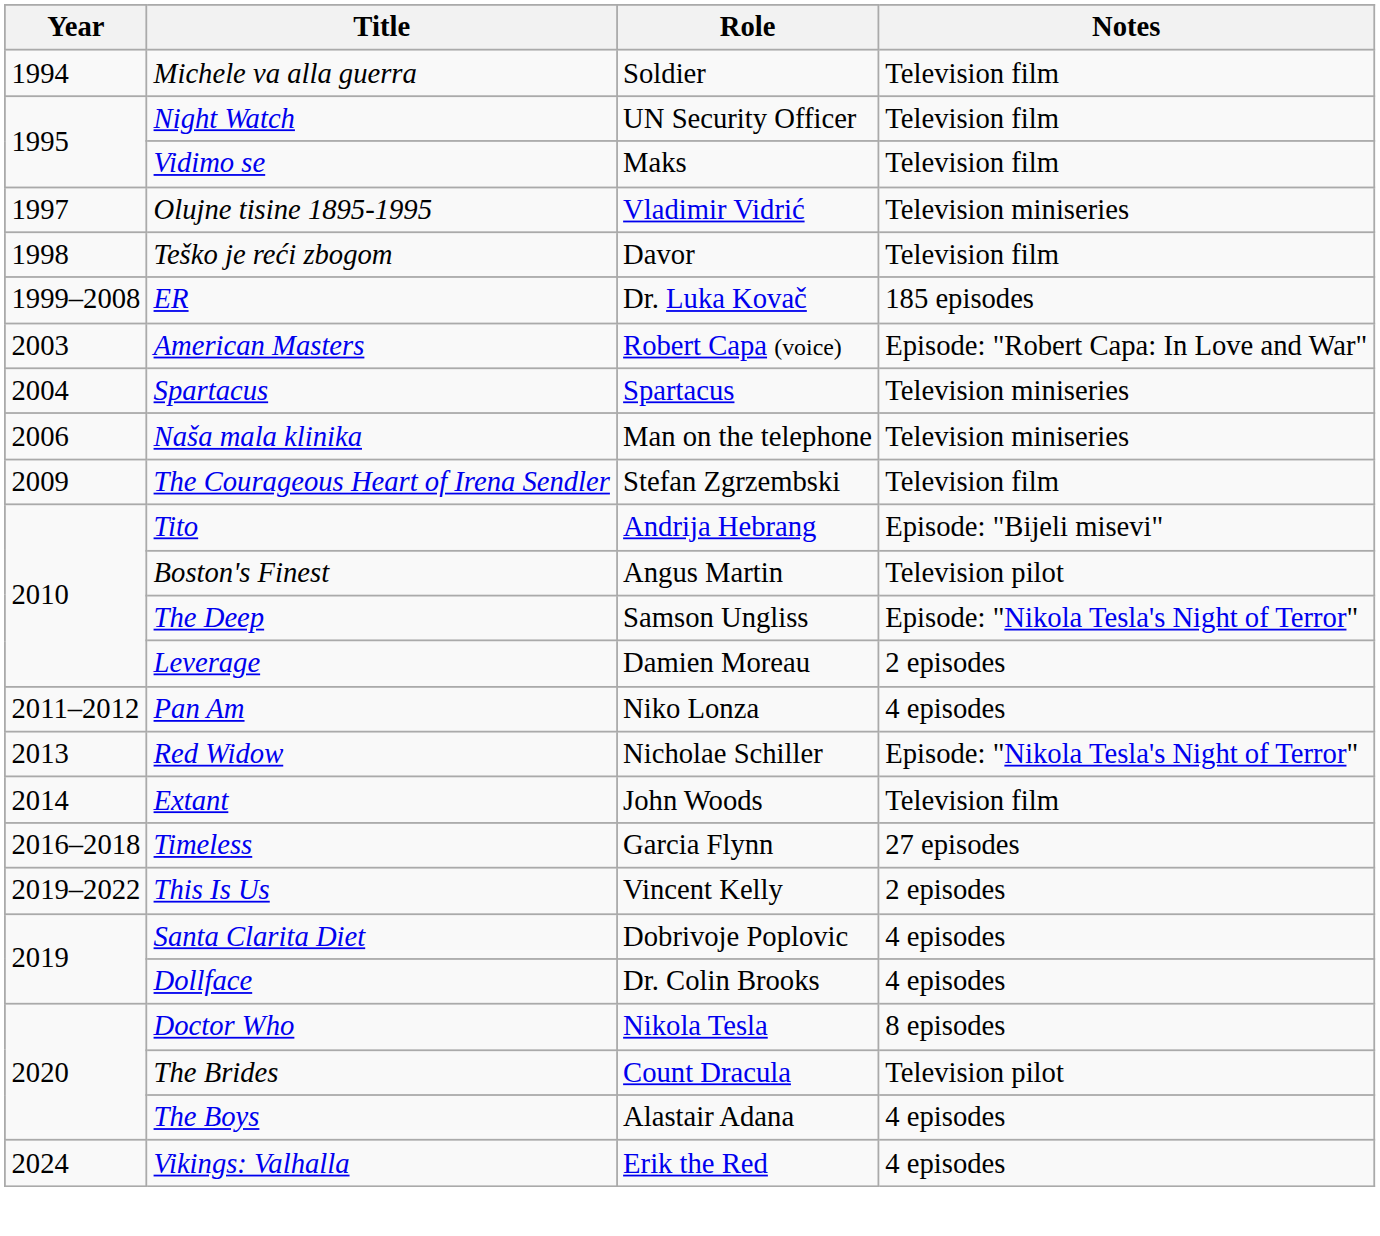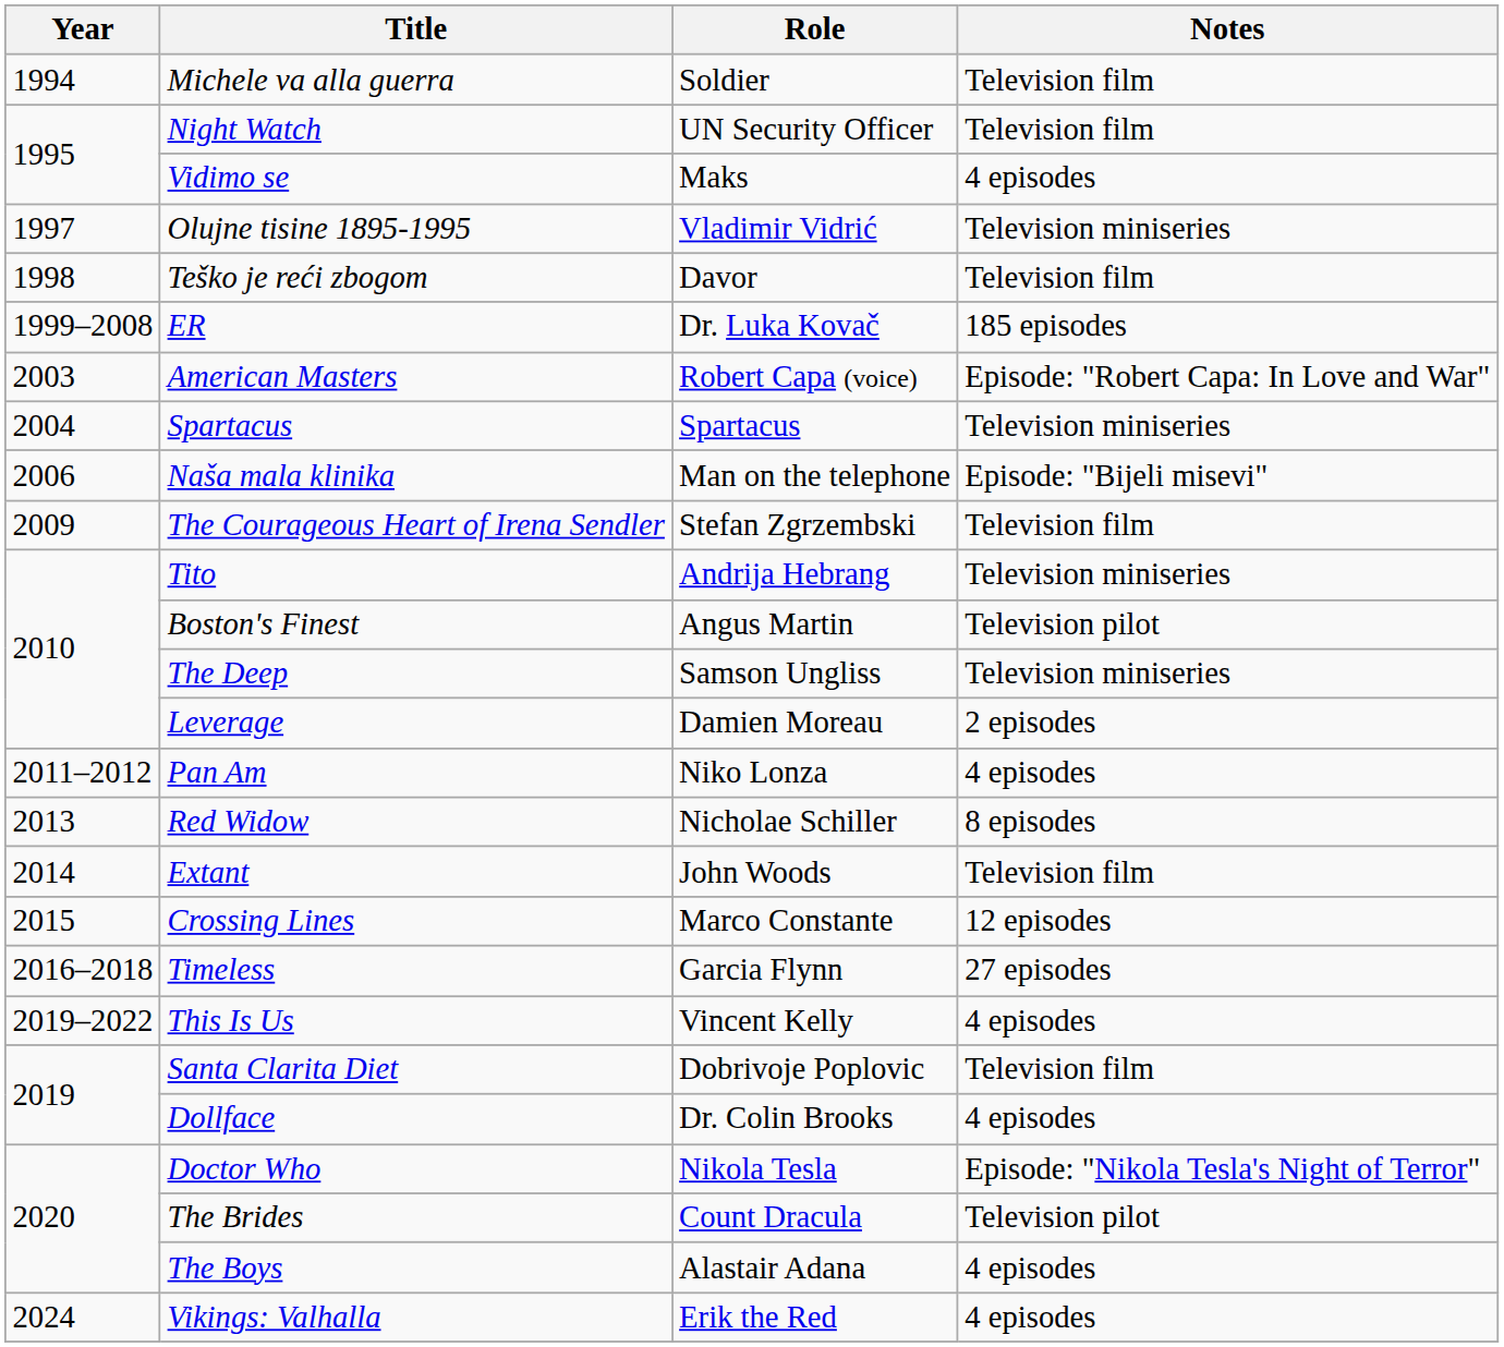 <table class="wikitable">
 <tr>
 <th>Year</th>
 <th>Title</th>
 <th>Role</th>
 <th>Notes</th>
 </tr>
 <tr>
 <td>1994</td>
 <td><em>Michele va alla guerra</em></td>
 <td>Soldier</td>
 <td>Television film</td>
 </tr>
 <tr>
 <td rowspan="2">1995</td>
 <td><em><a href='#'>Night Watch</a></em></td>
 <td>UN Security Officer</td>
 <td>Television film</td>
 </tr>
 <tr>
 <td><em><a href='#'>Vidimo se</a></em></td>
 <td>Maks</td>
-<td>Television film</td>
+<td>4 episodes</td>
 </tr>
 <tr>
 <td>1997</td>
 <td><em>Olujne tisine 1895-1995</em></td>
 <td><a href='#'>Vladimir Vidrić</a></td>
 <td>Television miniseries</td>
 </tr>
 <tr>
 <td>1998</td>
 <td><em>Teško je reći zbogom</em></td>
 <td>Davor</td>
 <td>Television film</td>
 </tr>
 <tr>
 <td>1999–2008</td>
 <td><em><a href='#'>ER</a></em></td>
 <td>Dr. <a href='#'>Luka Kovač</a></td>
 <td>185 episodes</td>
 </tr>
 <tr>
 <td>2003</td>
 <td><em><a href='#'>American Masters</a></em></td>
 <td><a href='#'>Robert Capa</a> <small>(voice)</small></td>
 <td>Episode: "Robert Capa: In Love and War"</td>
 </tr>
 <tr>
 <td>2004</td>
 <td><em><a href='#'>Spartacus</a></em></td>
 <td><a href='#'>Spartacus</a></td>
 <td>Television miniseries</td>
 </tr>
 <tr>
 <td>2006</td>
 <td><em><a href='#'>Naša mala klinika</a></em></td>
 <td>Man on the telephone</td>
-<td>Television miniseries</td>
+<td>Episode: "Bijeli misevi"</td>
 </tr>
 <tr>
 <td>2009</td>
 <td><em><a href='#'>The Courageous Heart of Irena Sendler</a></em></td>
 <td>Stefan Zgrzembski</td>
 <td>Television film</td>
 </tr>
 <tr>
 <td rowspan="4">2010</td>
 <td><em><a href='#'>Tito</a></em></td>
 <td><a href='#'>Andrija Hebrang</a></td>
-<td>Episode: "Bijeli misevi"</td>
+<td>Television miniseries</td>
 </tr>
 <tr>
 <td><em>Boston's Finest</em></td>
 <td>Angus Martin</td>
 <td>Television pilot</td>
 </tr>
 <tr>
 <td><em><a href='#'>The Deep</a></em></td>
 <td>Samson Ungliss</td>
-<td>Episode: "<a href='#'>Nikola Tesla's Night of Terror</a>"</td>
+<td>Television miniseries</td>
 </tr>
 <tr>
 <td><em><a href='#'>Leverage</a></em></td>
 <td>Damien Moreau</td>
 <td>2 episodes</td>
 </tr>
 <tr>
 <td>2011–2012</td>
 <td><em><a href='#'>Pan Am</a></em></td>
 <td>Niko Lonza</td>
 <td>4 episodes</td>
 </tr>
 <tr>
 <td>2013</td>
 <td><em><a href='#'>Red Widow</a></em></td>
 <td>Nicholae Schiller</td>
-<td>Episode: "<a href='#'>Nikola Tesla's Night of Terror</a>"</td>
+<td>8 episodes</td>
 </tr>
 <tr>
 <td>2014</td>
 <td><em><a href='#'>Extant</a></em></td>
 <td>John Woods</td>
 <td>Television film</td>
+</tr>
+<tr>
+<td>2015</td>
+<td><em><a href='#'>Crossing Lines</a></em></td>
+<td>Marco Constante</td>
+<td>12 episodes</td>
 </tr>
 <tr>
 <td>2016–2018</td>
 <td><em><a href='#'>Timeless</a></em></td>
 <td>Garcia Flynn</td>
 <td>27 episodes</td>
 </tr>
 <tr>
 <td>2019–2022</td>
 <td><em><a href='#'>This Is Us</a></em></td>
 <td>Vincent Kelly</td>
-<td>2 episodes</td>
+<td>4 episodes</td>
 </tr>
 <tr>
 <td rowspan="2">2019</td>
 <td><em><a href='#'>Santa Clarita Diet</a></em></td>
 <td>Dobrivoje Poplovic</td>
-<td>4 episodes</td>
+<td>Television film</td>
 </tr>
 <tr>
 <td><em><a href='#'>Dollface</a></em></td>
 <td>Dr. Colin Brooks</td>
 <td>4 episodes</td>
 </tr>
 <tr>
 <td rowspan="3">2020</td>
 <td><em><a href='#'>Doctor Who</a></em></td>
 <td><a href='#'>Nikola Tesla</a></td>
-<td>8 episodes</td>
+<td>Episode: "<a href='#'>Nikola Tesla's Night of Terror</a>"</td>
 </tr>
 <tr>
 <td><em>The Brides</em></td>
 <td><a href='#'>Count Dracula</a></td>
 <td>Television pilot</td>
 </tr>
 <tr>
 <td><em><a href='#'>The Boys</a></em></td>
 <td>Alastair Adana</td>
 <td>4 episodes</td>
 </tr>
 <tr>
 <td>2024</td>
 <td><em><a href='#'>Vikings: Valhalla</a></em></td>
 <td><a href='#'>Erik the Red</a></td>
 <td>4 episodes</td>
 </tr>
 </table>
